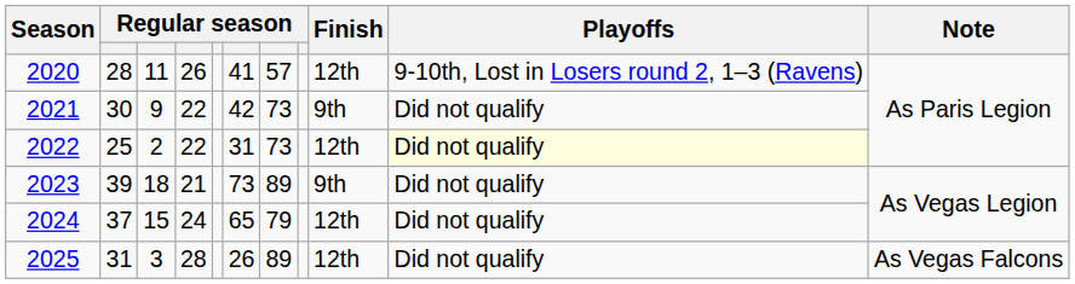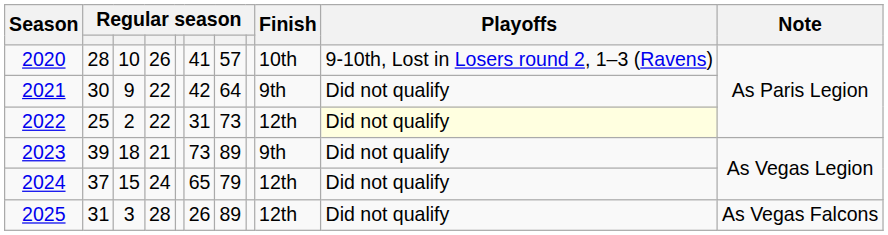 <table class="wikitable" style="text-align:center;">
 <tr>
 <th rowspan="2">Season</th>
 <th colspan="7">Regular season</th>
 <th rowspan="2">Finish</th>
 <th rowspan="2">Playoffs</th>
 <th rowspan="2">Note</th>
 </tr>
 <tr>
 <th></th>
 <th></th>
 <th></th>
 <th></th>
 <th></th>
 <th></th>
 <th></th>
 </tr>
 <tr>
 <td><a href='#'>2020</a></td>
 <td>28</td>
-<td>11</td>
+<td>10</td>
 <td>26</td>
 <td></td>
 <td>41</td>
 <td>57</td>
 <td></td>
-<td align=left>12th</td>
+<td align=left>10th</td>
 <td align=left>9-10th, Lost in <a href='#'>Losers round 2</a>, 1–3 (<a href='#'>Ravens</a>)</td>
 <td rowspan="3">As Paris Legion</td>
 </tr>
 <tr>
 <td><a href='#'>2021</a></td>
 <td>30</td>
 <td>9</td>
 <td>22</td>
 <td></td>
 <td>42</td>
-<td>73</td>
+<td>64</td>
 <td></td>
 <td align=left>9th</td>
 <td align=left>Did not qualify</td>
 </tr>
 <tr>
 <td><a href='#'>2022</a></td>
 <td>25</td>
 <td>2</td>
 <td>22</td>
 <td></td>
 <td>31</td>
 <td>73</td>
 <td></td>
 <td align=left>12th</td>
 <td align=left style="background: lightyellow;">Did not qualify</td>
 </tr>
 <tr>
 <td><a href='#'>2023</a></td>
 <td>39</td>
 <td>18</td>
 <td>21</td>
 <td></td>
 <td>73</td>
 <td>89</td>
 <td></td>
 <td align=left>9th</td>
 <td align=left>Did not qualify</td>
 <td rowspan="2">As Vegas Legion</td>
 </tr>
 <tr>
 <td><a href='#'>2024</a></td>
 <td>37</td>
 <td>15</td>
 <td>24</td>
 <td></td>
 <td>65</td>
 <td>79</td>
 <td></td>
 <td align=left>12th</td>
 <td align=left>Did not qualify</td>
 </tr>
 <tr>
 <td><a href='#'>2025</a></td>
 <td>31</td>
 <td>3</td>
 <td>28</td>
 <td></td>
 <td>26</td>
 <td>89</td>
 <td></td>
 <td align=left>12th</td>
 <td align=left>Did not qualify</td>
 <td rowspan="1">As Vegas Falcons</td>
 </tr>
 </table>
